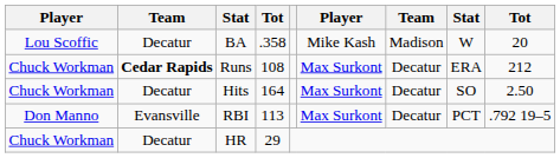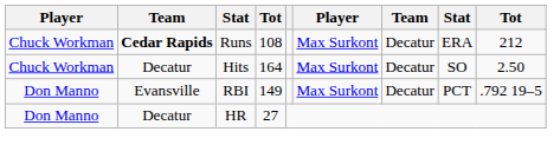 <table class="wikitable" style="text-align:center">
 <tr>
 <th>Player</th>
 <th>Team</th>
 <th>Stat</th>
 <th>Tot</th>
 <th></th>
 <th>Player</th>
 <th>Team</th>
 <th>Stat</th>
 <th>Tot</th>
-</tr>
-<tr>
-<td><a href='#'>Lou Scoffic</a></td>
-<td>Decatur</td>
-<td>BA</td>
-<td>.358</td>
-<td></td>
-<td>Mike Kash</td>
-<td>Madison</td>
-<td>W</td>
-<td>20</td>
 </tr>
 <tr>
 <td><a href='#'>Chuck Workman</a></td>
 <td><strong>Cedar Rapids</strong></td>
 <td>Runs</td>
 <td>108</td>
 <td></td>
 <td><a href='#'>Max Surkont</a></td>
 <td>Decatur</td>
 <td>ERA</td>
 <td>212</td>
 </tr>
 <tr>
 <td><a href='#'>Chuck Workman</a></td>
 <td>Decatur</td>
 <td>Hits</td>
 <td>164</td>
 <td></td>
 <td><a href='#'>Max Surkont</a></td>
 <td>Decatur</td>
 <td>SO</td>
 <td>2.50</td>
 </tr>
 <tr>
 <td><a href='#'>Don Manno</a></td>
 <td>Evansville</td>
 <td>RBI</td>
-<td>113</td>
+<td>149</td>
 <td></td>
 <td><a href='#'>Max Surkont</a></td>
 <td>Decatur</td>
 <td>PCT</td>
 <td>.792 19–5</td>
 </tr>
 <tr>
-<td><a href='#'>Chuck Workman</a></td>
+<td><a href='#'>Don Manno</a></td>
 <td>Decatur</td>
 <td>HR</td>
-<td>29</td>
+<td>27</td>
 </tr>
 </table>
